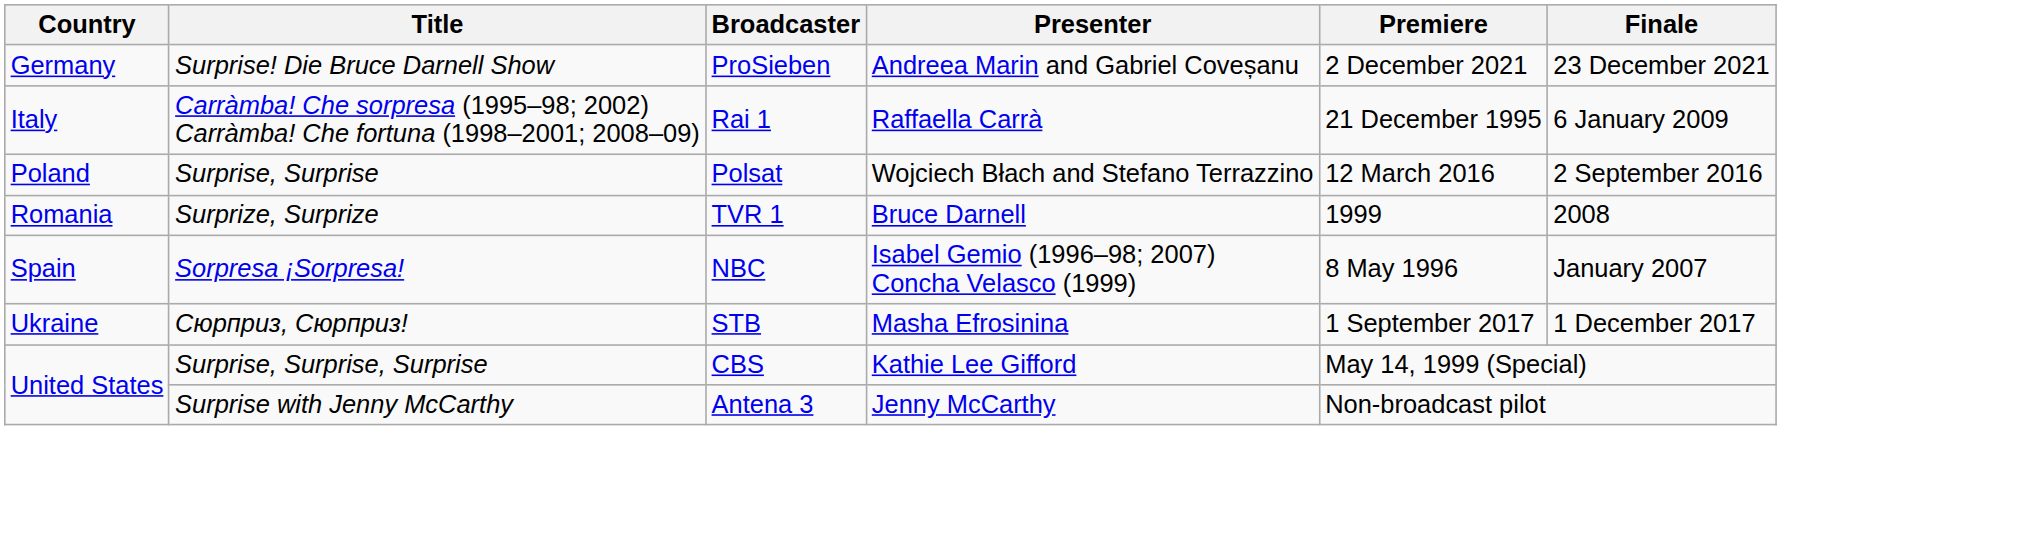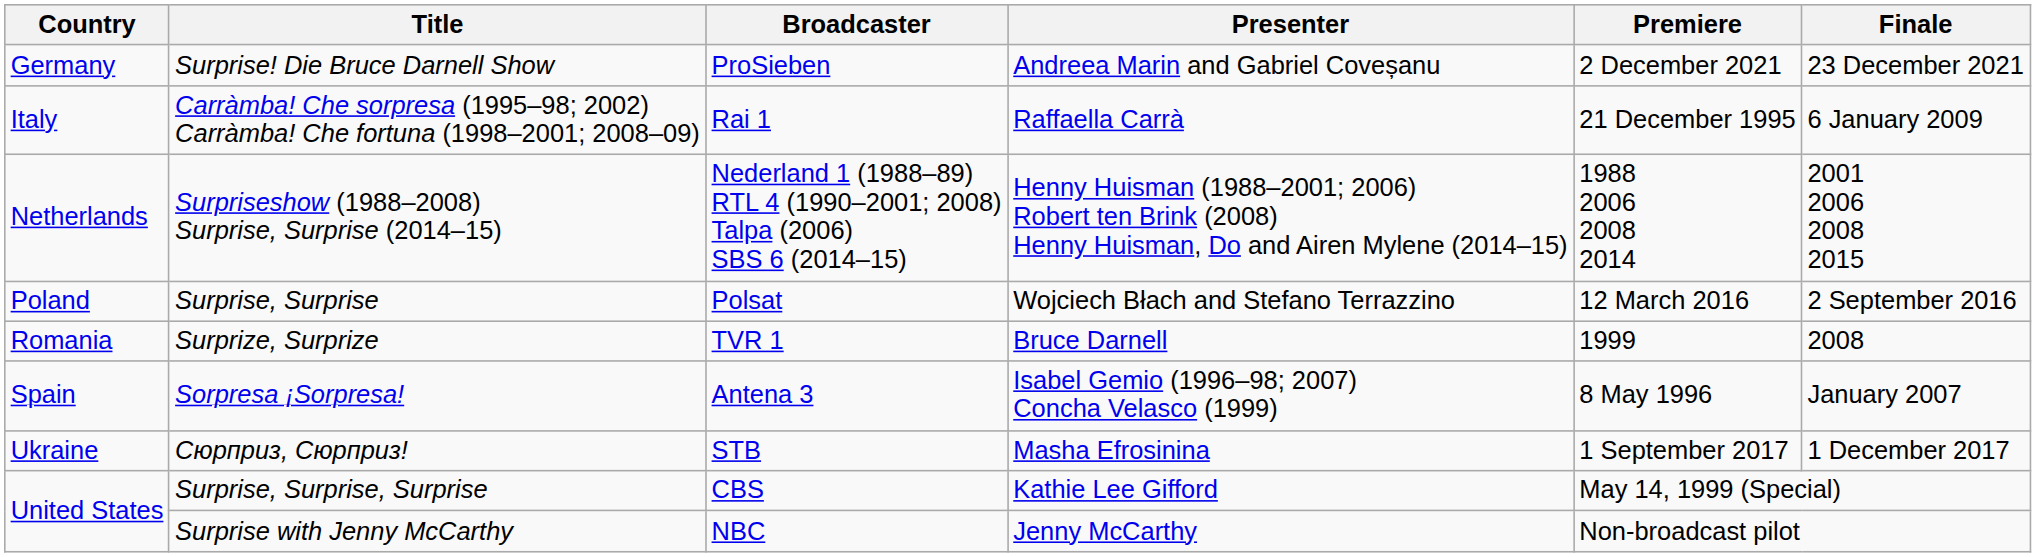 <table class="wikitable" style="text-align:left;">
 <tr>
 <th>Country</th>
 <th>Title</th>
 <th>Broadcaster</th>
 <th>Presenter</th>
 <th>Premiere</th>
 <th>Finale</th>
 </tr>
 <tr>
 <td><a href='#'>Germany</a></td>
 <td><em>Surprise! Die Bruce Darnell Show</em></td>
 <td><a href='#'>ProSieben</a></td>
 <td><a href='#'>Andreea Marin</a> and Gabriel Coveșanu</td>
 <td>2 December 2021</td>
 <td>23 December 2021</td>
 </tr>
 <tr>
 <td><a href='#'>Italy</a></td>
 <td><a href='#'><em>Carràmba! Che sorpresa</em></a> (1995–98; 2002)<br><em>Carràmba! Che fortuna</em> (1998–2001; 2008–09)</td>
 <td><a href='#'>Rai 1</a></td>
 <td><a href='#'>Raffaella Carrà</a></td>
 <td>21 December 1995</td>
 <td>6 January 2009</td>
 </tr>
 <tr>
+<td><a href='#'>Netherlands</a></td>
+<td><a href='#'><em>Surpriseshow</em></a> (1988–2008)<br><em>Surprise, Surprise</em> (2014–15)</td>
+<td><a href='#'>Nederland 1</a> (1988–89)<br><a href='#'>RTL 4</a> (1990–2001; 2008)<br><a href='#'>Talpa</a> (2006)<br><a href='#'>SBS 6</a> (2014–15)</td>
+<td><a href='#'>Henny Huisman</a> (1988–2001; 2006)<br><a href='#'>Robert ten Brink</a> (2008)<br><a href='#'>Henny Huisman</a>, <a href='#'>Do</a> and Airen Mylene (2014–15)</td>
+<td>1988<br>2006<br>2008<br>2014</td>
+<td>2001<br>2006<br>2008<br>2015</td>
+</tr>
+<tr>
 <td><a href='#'>Poland</a></td>
 <td><em>Surprise, Surprise</em></td>
 <td><a href='#'>Polsat</a></td>
 <td>Wojciech Błach and Stefano Terrazzino</td>
 <td>12 March 2016</td>
 <td>2 September 2016</td>
 </tr>
 <tr>
 <td><a href='#'>Romania</a></td>
 <td><em>Surprize, Surprize</em></td>
 <td><a href='#'>TVR 1</a></td>
 <td><a href='#'>Bruce Darnell</a></td>
 <td>1999</td>
 <td>2008</td>
 </tr>
 <tr>
 <td><a href='#'>Spain</a></td>
 <td><a href='#'><em>Sorpresa ¡Sorpresa!</em></a></td>
-<td><a href='#'>NBC</a></td>
+<td><a href='#'>Antena 3</a></td>
 <td><a href='#'>Isabel Gemio</a> (1996–98; 2007)<br><a href='#'>Concha Velasco</a> (1999)</td>
 <td>8 May 1996</td>
 <td>January 2007</td>
 </tr>
 <tr>
 <td><a href='#'>Ukraine</a></td>
 <td><em>Сюрприз, Сюрприз!</em></td>
 <td><a href='#'>STB</a></td>
 <td><a href='#'>Masha Efrosinina</a></td>
 <td>1 September 2017</td>
 <td>1 December 2017</td>
 </tr>
 <tr>
 <td rowspan=2><a href='#'>United States</a></td>
 <td><em>Surprise, Surprise, Surprise</em></td>
 <td><a href='#'>CBS</a></td>
 <td><a href='#'>Kathie Lee Gifford</a></td>
 <td colspan=2>May 14, 1999 (Special)</td>
 </tr>
 <tr>
 <td><em>Surprise with Jenny McCarthy</em></td>
-<td><a href='#'>Antena 3</a></td>
+<td><a href='#'>NBC</a></td>
 <td><a href='#'>Jenny McCarthy</a></td>
 <td colspan=2>Non-broadcast pilot</td>
 </tr>
 </table>
